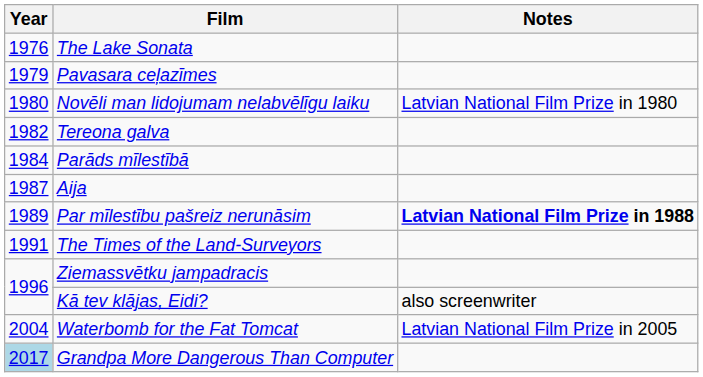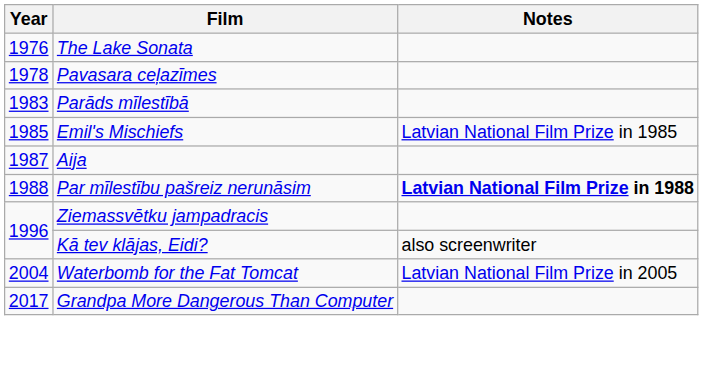 <table class="wikitable" style="font-size: 90%;">
 <tr>
 <th>Year</th>
 <th>Film</th>
 <th>Notes</th>
 </tr>
 <tr>
 <td><a href='#'>1976</a></td>
 <td><em><a href='#'>The Lake Sonata</a></em></td>
 <td></td>
 </tr>
 <tr>
-<td><a href='#'>1979</a></td>
+<td><a href='#'>1978</a></td>
 <td><em><a href='#'>Pavasara ceļazīmes</a></em></td>
 <td></td>
 </tr>
 <tr>
-<td><a href='#'>1980</a></td>
-<td><em><a href='#'>Novēli man lidojumam nelabvēlīgu laiku</a></em></td>
-<td><a href='#'>Latvian National Film Prize</a> in 1980</td>
-</tr>
-<tr>
-<td><a href='#'>1982</a></td>
-<td><em><a href='#'>Tereona galva</a></em></td>
+<td><a href='#'>1983</a></td>
+<td><em><a href='#'>Parāds mīlestībā</a></em></td>
 <td></td>
 </tr>
 <tr>
-<td><a href='#'>1984</a></td>
-<td><em><a href='#'>Parāds mīlestībā</a></em></td>
-<td></td>
+<td><a href='#'>1985</a></td>
+<td><em><a href='#'>Emil's Mischiefs</a></em></td>
+<td><a href='#'>Latvian National Film Prize</a> in 1985</td>
 </tr>
 <tr>
 <td><a href='#'>1987</a></td>
 <td><em><a href='#'>Aija</a></em></td>
 <td></td>
 </tr>
 <tr>
-<td><a href='#'>1989</a></td>
+<td><a href='#'>1988</a></td>
 <td><em><a href='#'>Par mīlestību pašreiz nerunāsim</a></em></td>
 <td><strong><a href='#'>Latvian National Film Prize</a> in 1988</strong></td>
-</tr>
-<tr>
-<td><a href='#'>1991</a></td>
-<td><em><a href='#'>The Times of the Land-Surveyors</a></em></td>
-<td></td>
 </tr>
 <tr>
 <td rowspan=2><a href='#'>1996</a></td>
 <td><em><a href='#'>Ziemassvētku jampadracis</a></em></td>
 <td></td>
 </tr>
 <tr>
 <td><em><a href='#'>Kā tev klājas, Eidi?</a></em></td>
 <td>also screenwriter</td>
 </tr>
 <tr>
 <td><a href='#'>2004</a></td>
 <td><em><a href='#'>Waterbomb for the Fat Tomcat</a></em></td>
 <td><a href='#'>Latvian National Film Prize</a> in 2005</td>
 </tr>
 <tr>
-<td style="background: lightblue;"><a href='#'>2017</a></td>
+<td><a href='#'>2017</a></td>
 <td><em><a href='#'>Grandpa More Dangerous Than Computer</a></em></td>
 <td></td>
 </tr>
 </table>
